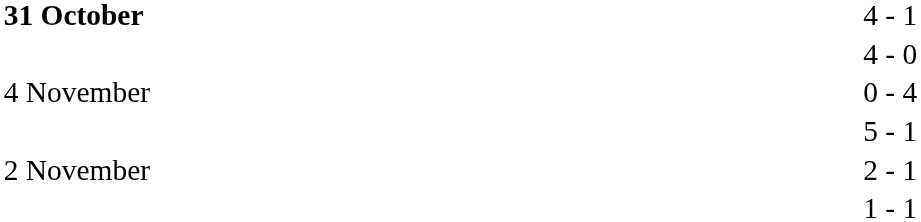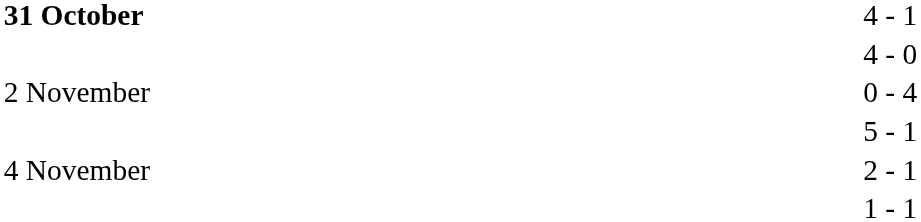 <table cellspacing=1 width=85%>
 <tr>
 <th width=15%></th>
 <th width=25%></th>
 <th width=10%></th>
 <th width=25%></th>
 <th width=25%></th>
 </tr>
 <tr>
 <td><strong>31 October</strong></td>
 <td align=right></td>
 <td align=center>4 - 1</td>
 <td></td>
 </tr>
 <tr>
 <td></td>
 <td align=right></td>
 <td align=center>4 - 0</td>
 <td></td>
 </tr>
 <tr>
-<td>4 November</td>
+<td>2 November</td>
 <td align=right></td>
 <td align=center>0 - 4</td>
 <td></td>
 </tr>
 <tr>
 <td></td>
 <td align=right></td>
 <td align=center>5 - 1</td>
 <td></td>
 </tr>
 <tr>
-<td>2 November</td>
+<td>4 November</td>
 <td align=right></td>
 <td align=center>2 - 1</td>
 <td></td>
 </tr>
 <tr>
 <td></td>
 <td align=right></td>
 <td align=center>1 - 1</td>
 <td></td>
 </tr>
 </table>
